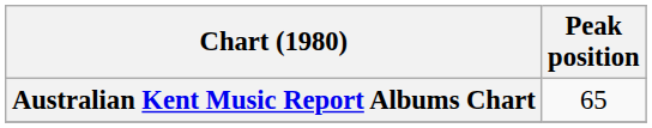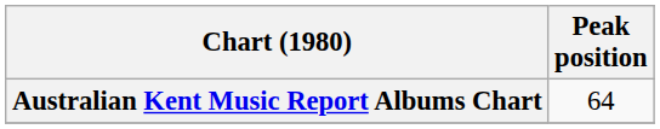 <table class="wikitable plainrowheaders" style="text-align:center">
 <tr>
 <th>Chart (1980)</th>
 <th>Peak<br>position</th>
 </tr>
 <tr>
 <th scope="row">Australian <a href='#'>Kent Music Report</a> Albums Chart</th>
-<td>65</td>
+<td>64</td>
 </tr>
 <tr>
 </tr>
 </table>
